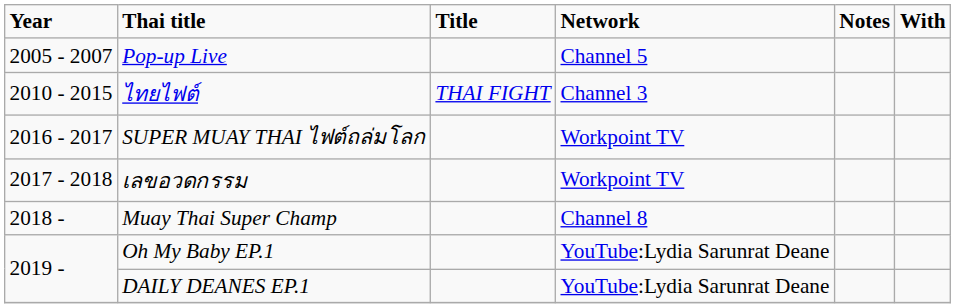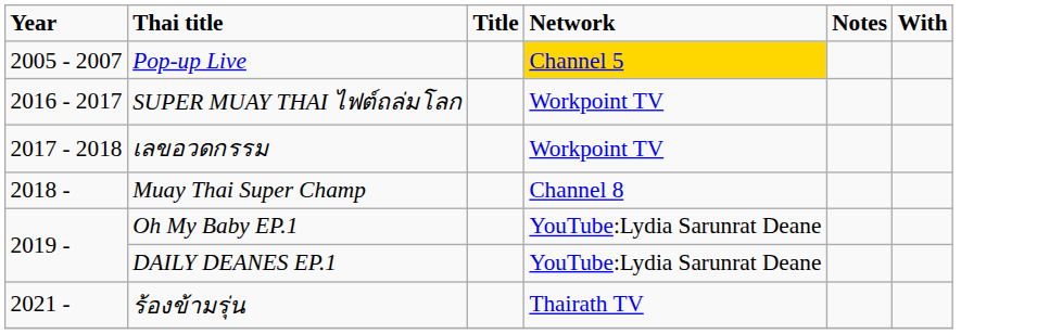 <table class="wikitable">
 <tr>
 <td><strong>Year</strong></td>
 <td><strong>Thai title</strong></td>
 <td><strong>Title</strong></td>
 <td><strong>Network</strong></td>
 <td><strong>Notes</strong></td>
 <td><strong>With</strong></td>
 </tr>
 <tr>
 <td rowspan="1">2005 - 2007</td>
 <td><em><a href='#'>Pop-up Live</a></em></td>
 <td><em> </em></td>
-<td><a href='#'>Channel 5</a></td>
-<td></td>
-<td></td>
-</tr>
-<tr>
-<td rowspan="1">2010 - 2015</td>
-<td><em><a href='#'>ไทยไฟต์</a></em></td>
-<td><em><a href='#'>THAI FIGHT</a></em></td>
-<td><a href='#'>Channel 3</a></td>
+<td style="background: gold;"><a href='#'>Channel 5</a></td>
 <td></td>
 <td></td>
 </tr>
 <tr>
 <td rowspan="1">2016 - 2017</td>
 <td><em>SUPER MUAY THAI ไฟต์ถล่มโลก</em></td>
 <td><em> </em></td>
 <td><a href='#'>Workpoint TV</a></td>
 <td></td>
 <td></td>
 </tr>
 <tr>
 <td rowspan="1">2017 - 2018</td>
 <td><em>เลขอวดกรรม</em></td>
 <td><em> </em></td>
 <td><a href='#'>Workpoint TV</a></td>
 <td></td>
 <td></td>
 </tr>
 <tr>
 <td rowspan="1">2018 -</td>
 <td><em>Muay Thai Super Champ</em></td>
 <td><em> </em></td>
 <td><a href='#'>Channel 8</a></td>
 <td></td>
 <td></td>
 </tr>
 <tr>
 <td rowspan="2">2019 -</td>
 <td><em>Oh My Baby EP.1</em></td>
 <td><em> </em></td>
 <td><a href='#'>YouTube</a>:Lydia Sarunrat Deane</td>
 <td></td>
 <td></td>
 </tr>
 <tr>
 <td><em>DAILY DEANES EP.1</em></td>
 <td><em> </em></td>
 <td><a href='#'>YouTube</a>:Lydia Sarunrat Deane</td>
 <td></td>
 <td></td>
 </tr>
 <tr>
+<td rowspan="1">2021 -</td>
+<td><em>ร้องข้ามรุ่น</em></td>
+<td><em> </em></td>
+<td><a href='#'>Thairath TV</a></td>
+<td></td>
+<td></td>
+</tr>
+<tr>
 </tr>
 </table>
